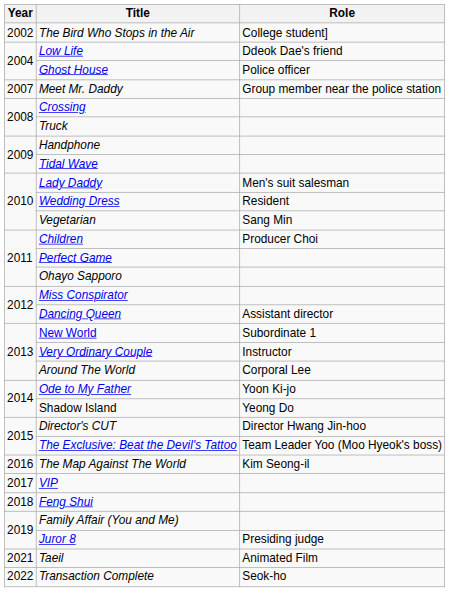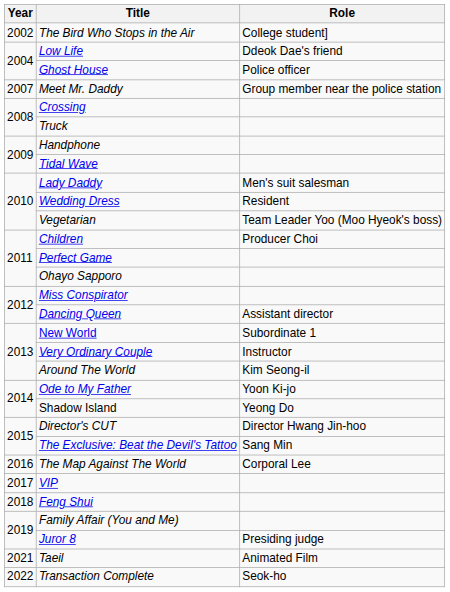 <table class="wikitable">
 <tr>
 <th>Year</th>
 <th>Title</th>
 <th>Role</th>
 </tr>
 <tr>
 <td>2002</td>
 <td><em>The Bird Who Stops in the Air</em></td>
 <td>College student]</td>
 </tr>
 <tr>
 <td rowspan="2">2004</td>
 <td><a href='#'><em>Low Life</em></a></td>
 <td>Ddeok Dae's friend</td>
 </tr>
 <tr>
 <td><em><a href='#'>Ghost House</a></em></td>
 <td>Police officer</td>
 </tr>
 <tr>
 <td>2007</td>
 <td><em>Meet Mr. Daddy</em></td>
 <td>Group member near the police station</td>
 </tr>
 <tr>
 <td rowspan="2">2008</td>
 <td><a href='#'><em>Crossing</em></a></td>
 <td></td>
 </tr>
 <tr>
 <td><em>Truck</em></td>
 <td></td>
 </tr>
 <tr>
 <td rowspan="2">2009</td>
 <td><em>Handphone</em></td>
 <td></td>
 </tr>
 <tr>
 <td><a href='#'><em>Tidal Wave</em></a></td>
 <td></td>
 </tr>
 <tr>
 <td rowspan="3">2010</td>
 <td><em><a href='#'>Lady Daddy</a></em></td>
 <td>Men's suit salesman</td>
 </tr>
 <tr>
 <td><a href='#'><em>Wedding Dress</em></a></td>
 <td>Resident</td>
 </tr>
 <tr>
 <td><em>Vegetarian</em></td>
-<td>Sang Min</td>
+<td>Team Leader Yoo (Moo Hyeok's boss)</td>
 </tr>
 <tr>
 <td rowspan="3">2011</td>
 <td><a href='#'><em>Children</em></a></td>
 <td>Producer Choi</td>
 </tr>
 <tr>
 <td><a href='#'><em>Perfect Game</em></a></td>
 <td></td>
 </tr>
 <tr>
 <td><em>Ohayo Sapporo</em></td>
 <td></td>
 </tr>
 <tr>
 <td rowspan="2">2012</td>
 <td><em><a href='#'>Miss Conspirator</a></em></td>
 <td></td>
 </tr>
 <tr>
 <td><a href='#'><em>Dancing Queen</em></a></td>
 <td>Assistant director</td>
 </tr>
 <tr>
 <td rowspan="3">2013</td>
 <td><a href='#'>New World</a></td>
 <td>Subordinate 1</td>
 </tr>
 <tr>
 <td><em><a href='#'>Very Ordinary Couple</a></em></td>
 <td>Instructor</td>
 </tr>
 <tr>
 <td><em>Around The World</em></td>
-<td>Corporal Lee</td>
+<td>Kim Seong-il</td>
 </tr>
 <tr>
 <td rowspan="2">2014</td>
 <td><em><a href='#'>Ode to My Father</a></em></td>
 <td>Yoon Ki-jo</td>
 </tr>
 <tr>
 <td>Shadow Island</td>
 <td>Yeong Do</td>
 </tr>
 <tr>
 <td rowspan="2">2015</td>
 <td><em>Director's CUT</em></td>
 <td>Director Hwang Jin-hoo</td>
 </tr>
 <tr>
 <td><em><a href='#'>The Exclusive: Beat the Devil's Tattoo</a></em></td>
-<td>Team Leader Yoo (Moo Hyeok's boss)</td>
+<td>Sang Min</td>
 </tr>
 <tr>
 <td>2016</td>
 <td><em>The Map Against The World</em></td>
-<td>Kim Seong-il</td>
+<td>Corporal Lee</td>
 </tr>
 <tr>
 <td>2017</td>
 <td><a href='#'><em>VIP</em></a></td>
 <td></td>
 </tr>
 <tr>
 <td>2018</td>
 <td><em><a href='#'>Feng Shui</a></em></td>
 <td></td>
 </tr>
 <tr>
 <td rowspan="2">2019</td>
 <td><em>Family Affair (You and Me)</em></td>
 <td></td>
 </tr>
 <tr>
 <td><em><a href='#'>Juror 8</a></em></td>
 <td>Presiding judge</td>
 </tr>
 <tr>
 <td>2021</td>
 <td><em>Taeil</em></td>
 <td>Animated Film</td>
 </tr>
 <tr>
 <td>2022</td>
 <td><em>Transaction Complete</em></td>
 <td>Seok-ho</td>
 </tr>
 </table>
